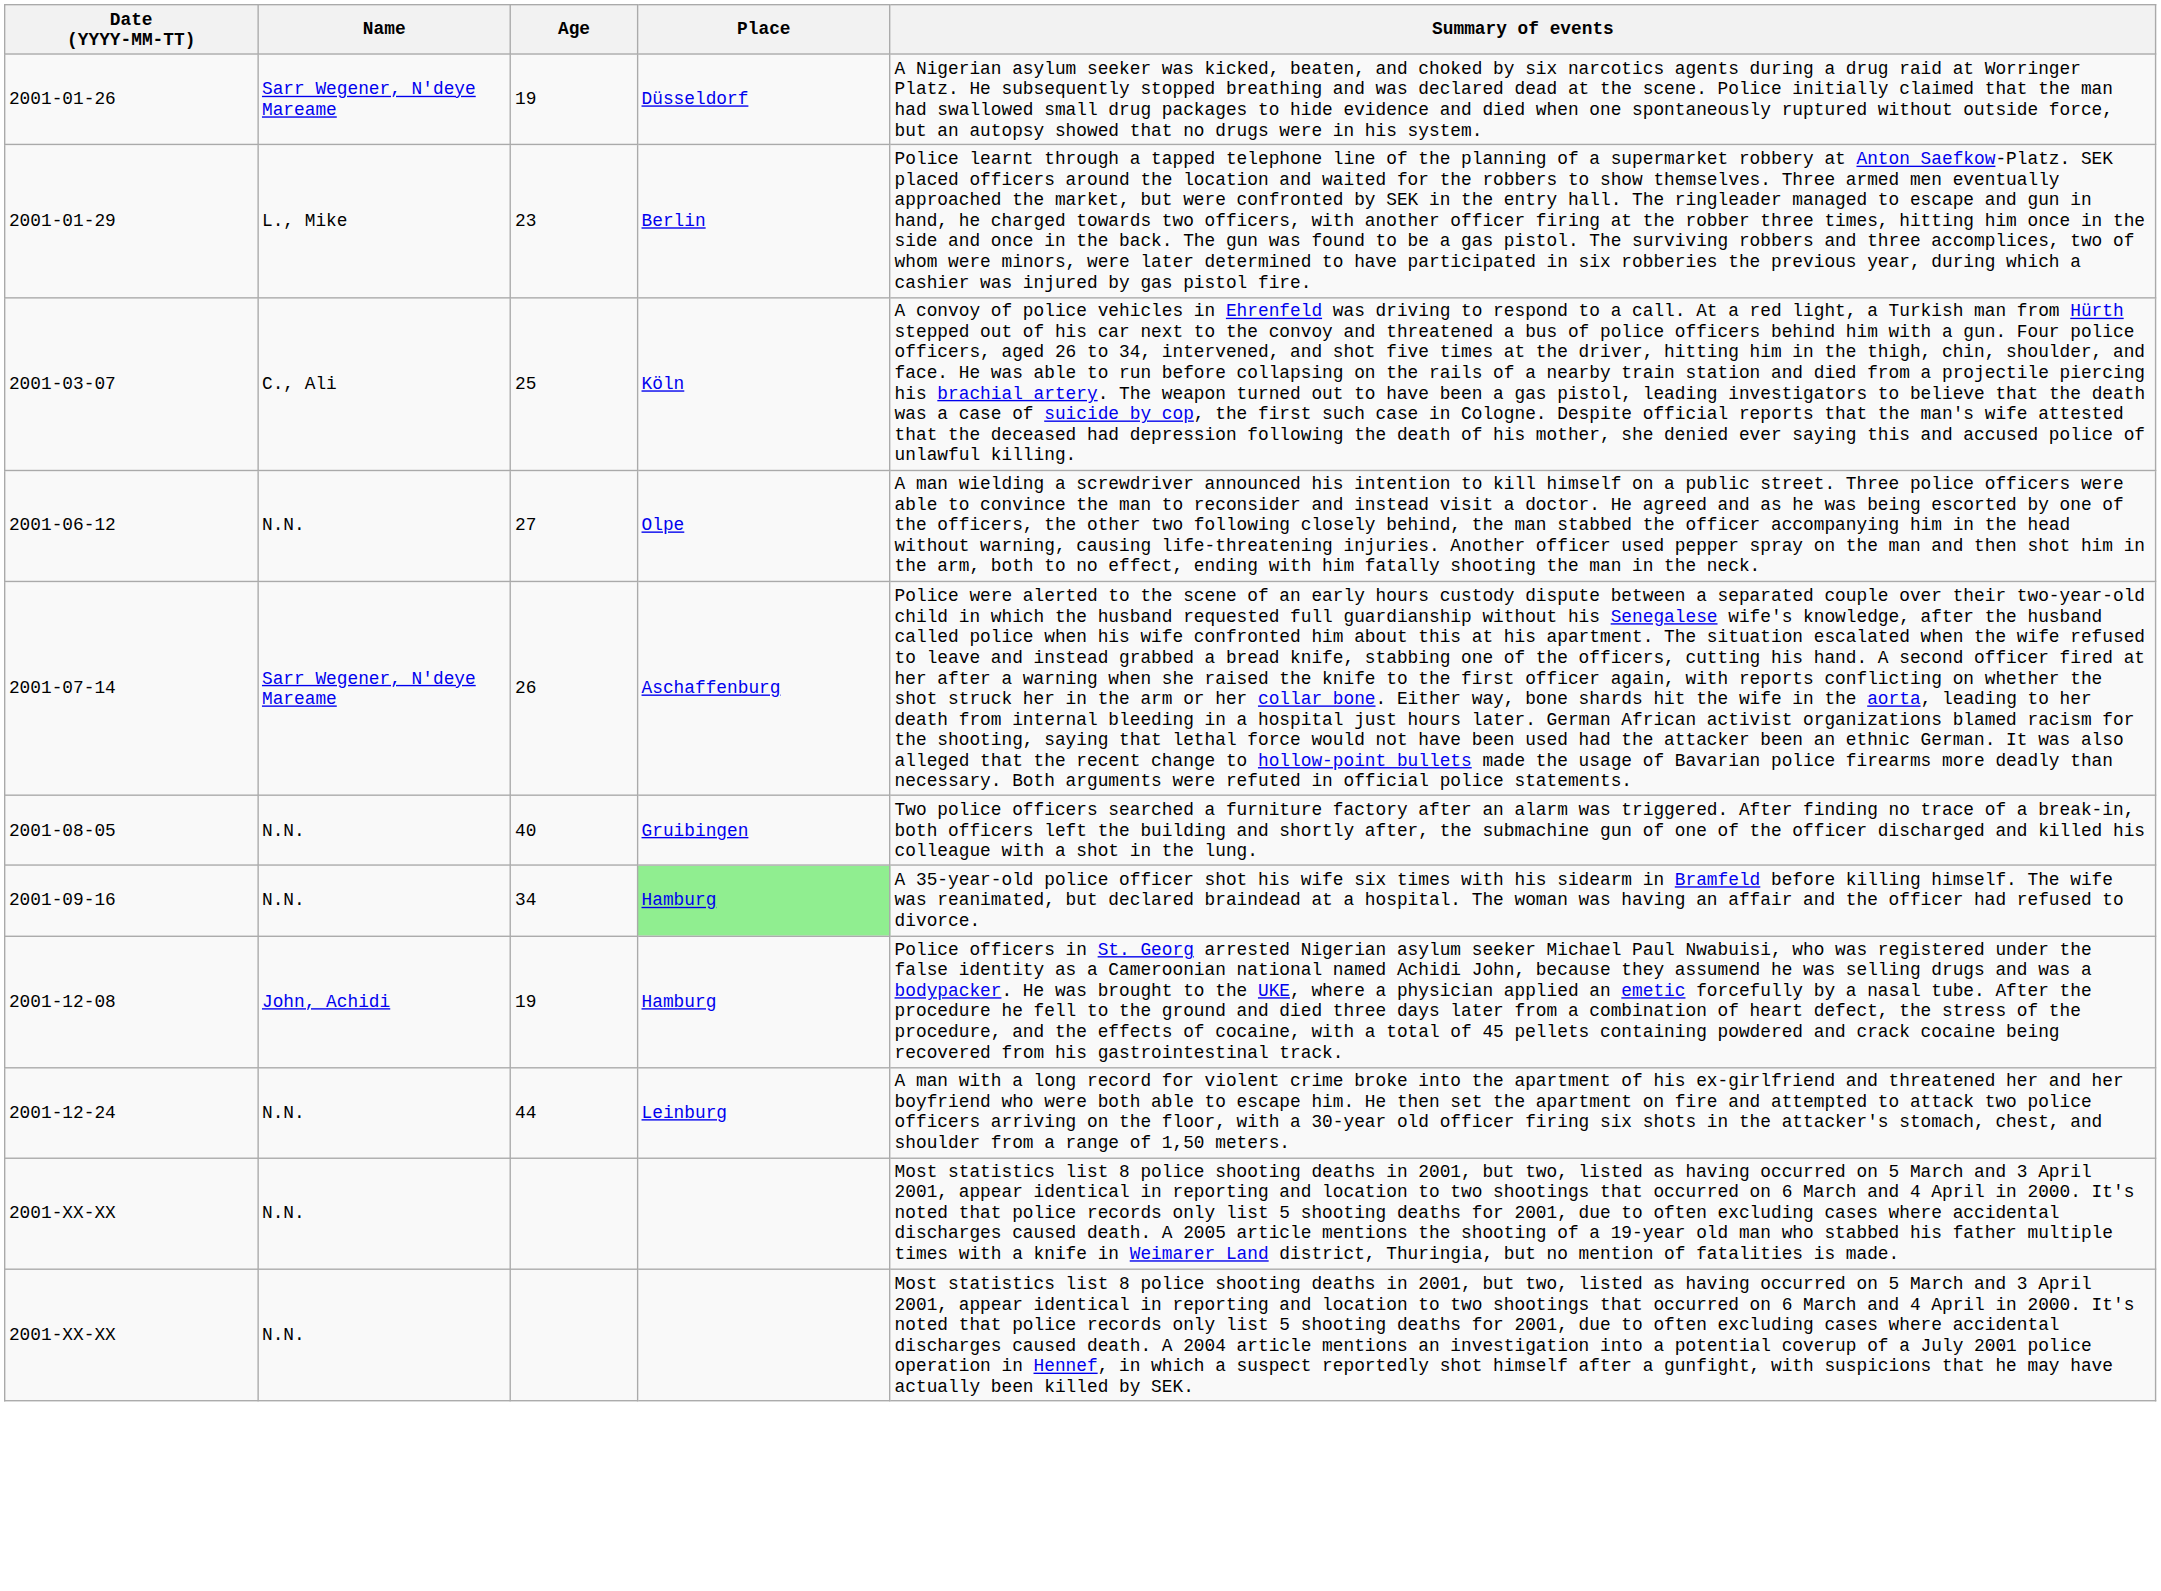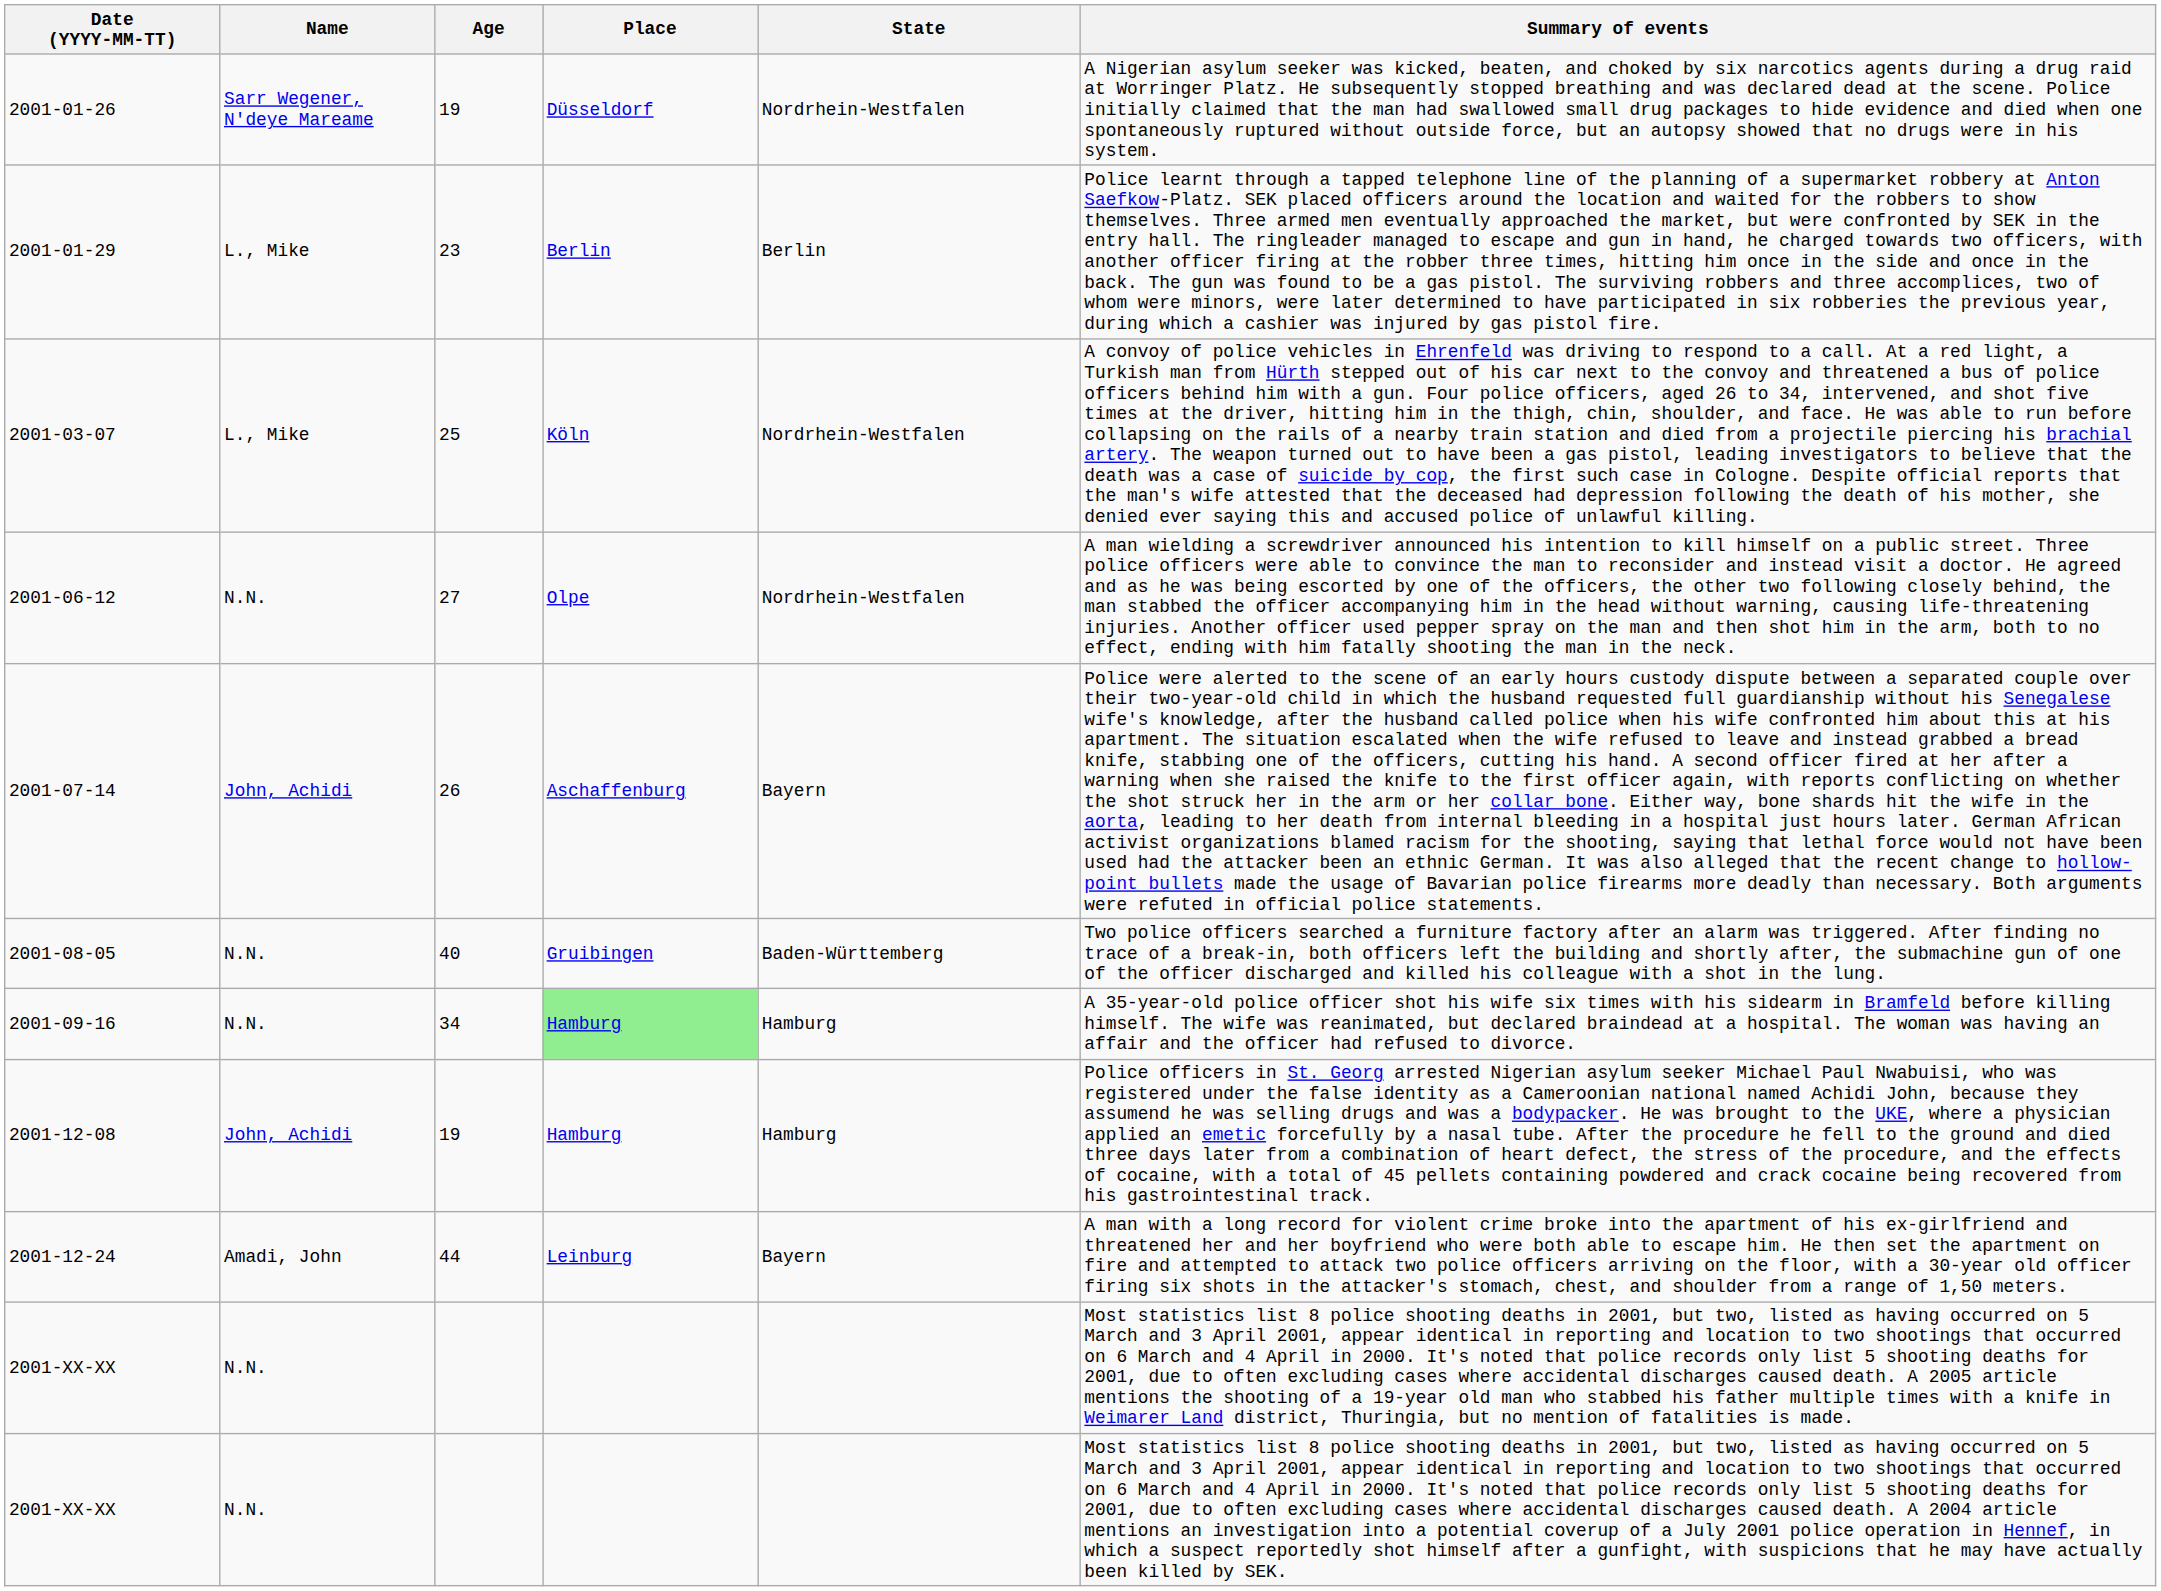 <table class="wikitable sortable static-row-numbers static-row-header-text">
 <tr>
 <th style="width:10%;">Date<br>(YYYY-MM-TT)</th>
 <th style="width:10%;">Name</th>
 <th style="width:5%;">Age</th>
 <th style="width:10%;">Place</th>
+<th style="width:15%;">State</th>
 <th style="width:50%;">Summary of events</th>
 </tr>
 <tr>
 <td>2001-01-26</td>
 <td><a href='#'>Sarr Wegener, N'deye Mareame</a></td>
 <td>19</td>
 <td><a href='#'>Düsseldorf</a></td>
+<td>Nordrhein-Westfalen</td>
 <td>A Nigerian asylum seeker was kicked, beaten, and choked by six narcotics agents during a drug raid at Worringer Platz. He subsequently stopped breathing and was declared dead at the scene. Police initially claimed that the man had swallowed small drug packages to hide evidence and died when one spontaneously ruptured without outside force, but an autopsy showed that no drugs were in his system.</td>
 </tr>
 <tr>
 <td>2001-01-29</td>
 <td>L., Mike</td>
 <td>23</td>
 <td><a href='#'>Berlin</a></td>
+<td>Berlin</td>
 <td>Police learnt through a tapped telephone line of the planning of a supermarket robbery at <a href='#'>Anton Saefkow</a>-Platz. SEK placed officers around the location and waited for the robbers to show themselves. Three armed men eventually approached the market, but were confronted by SEK in the entry hall. The ringleader managed to escape and gun in hand, he charged towards two officers, with another officer firing at the robber three times, hitting him once in the side and once in the back. The gun was found to be a gas pistol. The surviving robbers and three accomplices, two of whom were minors, were later determined to have participated in six robberies the previous year, during which a cashier was injured by gas pistol fire.</td>
 </tr>
 <tr>
 <td>2001-03-07</td>
-<td>C., Ali</td>
+<td>L., Mike</td>
 <td>25</td>
 <td><a href='#'>Köln</a></td>
+<td>Nordrhein-Westfalen</td>
 <td>A convoy of police vehicles in <a href='#'>Ehrenfeld</a> was driving to respond to a call. At a red light, a Turkish man from <a href='#'>Hürth</a> stepped out of his car next to the convoy and threatened a bus of police officers behind him with a gun. Four police officers, aged 26 to 34, intervened, and shot five times at the driver, hitting him in the thigh, chin, shoulder, and face. He was able to run before collapsing on the rails of a nearby train station and died from a projectile piercing his <a href='#'>brachial artery</a>. The weapon turned out to have been a gas pistol, leading investigators to believe that the death was a case of <a href='#'>suicide by cop</a>, the first such case in Cologne. Despite official reports that the man's wife attested that the deceased had depression following the death of his mother, she denied ever saying this and accused police of unlawful killing.</td>
 </tr>
 <tr>
 <td>2001-06-12</td>
 <td>N.N.</td>
 <td>27</td>
 <td><a href='#'>Olpe</a></td>
+<td>Nordrhein-Westfalen</td>
 <td>A man wielding a screwdriver announced his intention to kill himself on a public street. Three police officers were able to convince the man to reconsider and instead visit a doctor. He agreed and as he was being escorted by one of the officers, the other two following closely behind, the man stabbed the officer accompanying him in the head without warning, causing life-threatening injuries. Another officer used pepper spray on the man and then shot him in the arm, both to no effect, ending with him fatally shooting the man in the neck.</td>
 </tr>
 <tr>
 <td>2001-07-14</td>
-<td><a href='#'>Sarr Wegener, N'deye Mareame</a></td>
+<td><a href='#'>John, Achidi</a></td>
 <td>26</td>
 <td><a href='#'>Aschaffenburg</a></td>
+<td>Bayern</td>
 <td>Police were alerted to the scene of an early hours custody dispute between a separated couple over their two-year-old child in which the husband requested full guardianship without his <a href='#'>Senegalese</a> wife's knowledge, after the husband called police when his wife confronted him about this at his apartment. The situation escalated when the wife refused to leave and instead grabbed a bread knife, stabbing one of the officers, cutting his hand. A second officer fired at her after a warning when she raised the knife to the first officer again, with reports conflicting on whether the shot struck her in the arm or her <a href='#'>collar bone</a>. Either way, bone shards hit the wife in the <a href='#'>aorta</a>, leading to her death from internal bleeding in a hospital just hours later. German African activist organizations blamed racism for the shooting, saying that lethal force would not have been used had the attacker been an ethnic German. It was also alleged that the recent change to <a href='#'>hollow-point bullets</a> made the usage of Bavarian police firearms more deadly than necessary. Both arguments were refuted in official police statements.</td>
 </tr>
 <tr>
 <td>2001-08-05</td>
 <td>N.N.</td>
 <td>40</td>
 <td><a href='#'>Gruibingen</a></td>
+<td>Baden-Württemberg</td>
 <td>Two police officers searched a furniture factory after an alarm was triggered. After finding no trace of a break-in, both officers left the building and shortly after, the submachine gun of one of the officer discharged and killed his colleague with a shot in the lung.</td>
 </tr>
 <tr>
 <td>2001-09-16</td>
 <td>N.N.</td>
 <td>34</td>
 <td style="background: lightgreen;"><a href='#'>Hamburg</a></td>
+<td>Hamburg</td>
 <td>A 35-year-old police officer shot his wife six times with his sidearm in <a href='#'>Bramfeld</a> before killing himself. The wife was reanimated, but declared braindead at a hospital. The woman was having an affair and the officer had refused to divorce.</td>
 </tr>
 <tr>
 <td>2001-12-08</td>
 <td><a href='#'>John, Achidi</a></td>
 <td>19</td>
 <td><a href='#'>Hamburg</a></td>
+<td>Hamburg</td>
 <td>Police officers in <a href='#'>St. Georg</a> arrested Nigerian asylum seeker Michael Paul Nwabuisi, who was registered under the false identity as a Cameroonian national named Achidi John, because they assumend he was selling drugs and was a <a href='#'>bodypacker</a>. He was brought to the <a href='#'>UKE</a>, where a physician applied an <a href='#'>emetic</a> forcefully by a nasal tube. After the procedure he fell to the ground and died three days later from a combination of heart defect, the stress of the procedure, and the effects of cocaine, with a total of 45 pellets containing powdered and crack cocaine being recovered from his gastrointestinal track.</td>
 </tr>
 <tr>
 <td>2001-12-24</td>
-<td>N.N.</td>
+<td>Amadi, John</td>
 <td>44</td>
 <td><a href='#'>Leinburg</a></td>
+<td>Bayern</td>
 <td>A man with a long record for violent crime broke into the apartment of his ex-girlfriend and threatened her and her boyfriend who were both able to escape him. He then set the apartment on fire and attempted to attack two police officers arriving on the floor, with a 30-year old officer firing six shots in the attacker's stomach, chest, and shoulder from a range of 1,50 meters.</td>
 </tr>
 <tr>
 <td>2001-XX-XX</td>
 <td>N.N.</td>
+<td></td>
 <td></td>
 <td></td>
 <td>Most statistics list 8 police shooting deaths in 2001, but two, listed as having occurred on 5 March and 3 April 2001, appear identical in reporting and location to two shootings that occurred on 6 March and 4 April in 2000. It's noted that police records only list 5 shooting deaths for 2001, due to often excluding cases where accidental discharges caused death. A 2005 article mentions the shooting of a 19-year old man who stabbed his father multiple times with a knife in <a href='#'>Weimarer Land</a> district, Thuringia, but no mention of fatalities is made.</td>
 </tr>
 <tr>
 <td>2001-XX-XX</td>
 <td>N.N.</td>
 <td></td>
 <td></td>
+<td></td>
 <td>Most statistics list 8 police shooting deaths in 2001, but two, listed as having occurred on 5 March and 3 April 2001, appear identical in reporting and location to two shootings that occurred on 6 March and 4 April in 2000. It's noted that police records only list 5 shooting deaths for 2001, due to often excluding cases where accidental discharges caused death. A 2004 article mentions an investigation into a potential coverup of a July 2001 police operation in <a href='#'>Hennef</a>, in which a suspect reportedly shot himself after a gunfight, with suspicions that he may have actually been killed by SEK.</td>
 </tr>
 </table>
